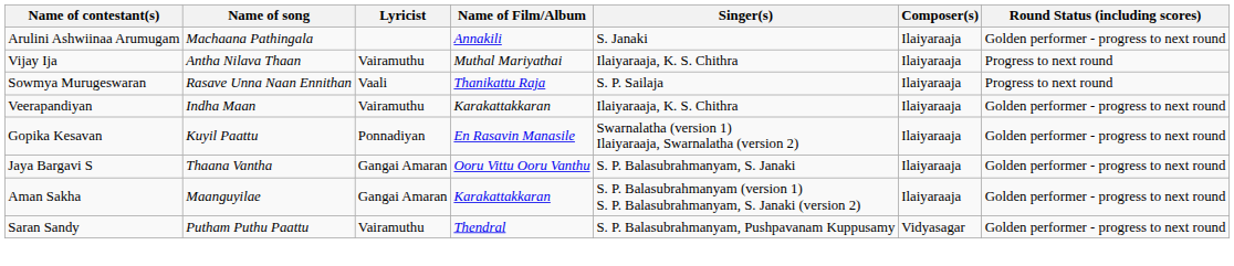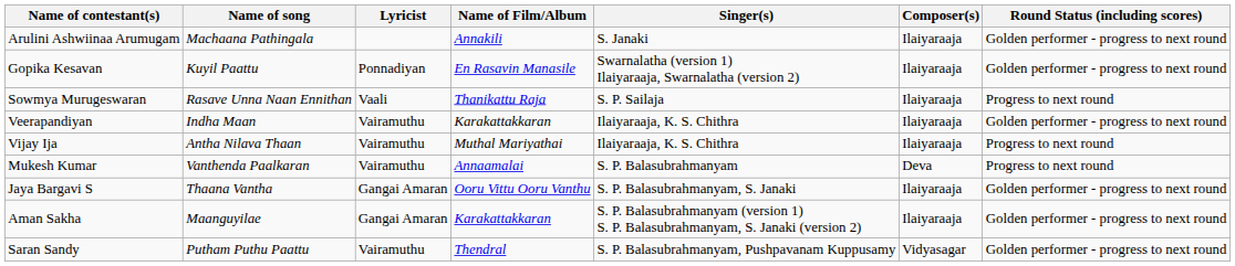 <table class="wikitable">
 <tr>
 <th>Name of contestant(s)</th>
 <th>Name of song</th>
 <th>Lyricist</th>
 <th>Name of Film/Album</th>
 <th>Singer(s)</th>
 <th>Composer(s)</th>
 <th>Round Status (including scores)</th>
 </tr>
 <tr>
 <td>Arulini Ashwiinaa Arumugam</td>
 <td><em>Machaana Pathingala</em></td>
 <td></td>
 <td><a href='#'><em>Annakili</em></a></td>
 <td>S. Janaki</td>
 <td>Ilaiyaraaja</td>
 <td>Golden performer - progress to next round</td>
 </tr>
 <tr>
-<td>Vijay Ija</td>
-<td><em>Antha Nilava Thaan</em></td>
-<td>Vairamuthu</td>
-<td><em>Muthal Mariyathai</em></td>
-<td>Ilaiyaraaja, K. S. Chithra</td>
+<td>Gopika Kesavan</td>
+<td><em>Kuyil Paattu</em></td>
+<td>Ponnadiyan</td>
+<td><a href='#'><em>En Rasavin Manasile</em></a></td>
+<td>Swarnalatha (version 1)<br>Ilaiyaraaja, Swarnalatha (version 2)</td>
 <td>Ilaiyaraaja</td>
-<td>Progress to next round</td>
+<td>Golden performer - progress to next round</td>
 </tr>
 <tr>
 <td>Sowmya Murugeswaran</td>
 <td><em>Rasave Unna Naan Ennithan</em></td>
 <td>Vaali</td>
 <td><a href='#'><em>Thanikattu Raja</em></a></td>
 <td>S. P. Sailaja</td>
 <td>Ilaiyaraaja</td>
 <td>Progress to next round</td>
 </tr>
 <tr>
 <td>Veerapandiyan</td>
 <td><em>Indha Maan</em></td>
 <td>Vairamuthu</td>
 <td><em>Karakattakkaran</em></td>
 <td>Ilaiyaraaja, K. S. Chithra</td>
 <td>Ilaiyaraaja</td>
 <td>Golden performer - progress to next round</td>
 </tr>
 <tr>
-<td>Gopika Kesavan</td>
-<td><em>Kuyil Paattu</em></td>
-<td>Ponnadiyan</td>
-<td><a href='#'><em>En Rasavin Manasile</em></a></td>
-<td>Swarnalatha (version 1)<br>Ilaiyaraaja, Swarnalatha (version 2)</td>
+<td>Vijay Ija</td>
+<td><em>Antha Nilava Thaan</em></td>
+<td>Vairamuthu</td>
+<td><em>Muthal Mariyathai</em></td>
+<td>Ilaiyaraaja, K. S. Chithra</td>
 <td>Ilaiyaraaja</td>
-<td>Golden performer - progress to next round</td>
+<td>Progress to next round</td>
+</tr>
+<tr>
+<td>Mukesh Kumar</td>
+<td><em>Vanthenda Paalkaran</em></td>
+<td>Vairamuthu</td>
+<td><a href='#'><em>Annaamalai</em></a></td>
+<td>S. P. Balasubrahmanyam</td>
+<td>Deva</td>
+<td>Progress to next round</td>
 </tr>
 <tr>
 <td>Jaya Bargavi S</td>
 <td><em>Thaana Vantha</em></td>
 <td>Gangai Amaran</td>
 <td><a href='#'><em>Ooru Vittu Ooru Vanthu</em></a></td>
 <td>S. P. Balasubrahmanyam, S. Janaki</td>
 <td>Ilaiyaraaja</td>
 <td>Golden performer - progress to next round</td>
 </tr>
 <tr>
 <td>Aman Sakha</td>
 <td><em>Maanguyilae</em></td>
 <td>Gangai Amaran</td>
 <td><a href='#'><em>Karakattakkaran</em></a></td>
 <td>S. P. Balasubrahmanyam (version 1)<br>S. P. Balasubrahmanyam, S. Janaki (version 2)</td>
 <td>Ilaiyaraaja</td>
 <td>Golden performer - progress to next round</td>
 </tr>
 <tr>
 <td>Saran Sandy</td>
 <td><em>Putham Puthu Paattu</em></td>
 <td>Vairamuthu</td>
 <td><a href='#'><em>Thendral</em></a></td>
 <td>S. P. Balasubrahmanyam, Pushpavanam Kuppusamy</td>
 <td>Vidyasagar</td>
 <td>Golden performer - progress to next round</td>
 </tr>
 </table>
